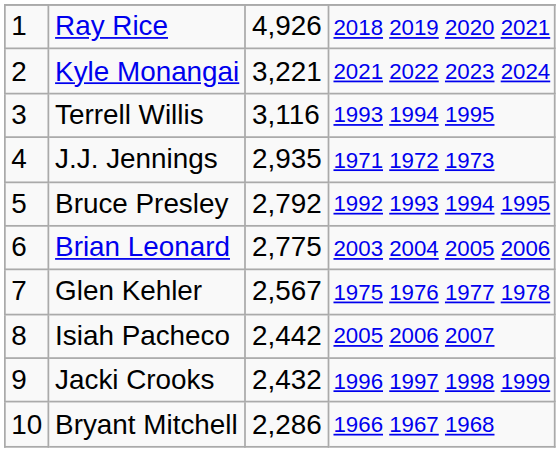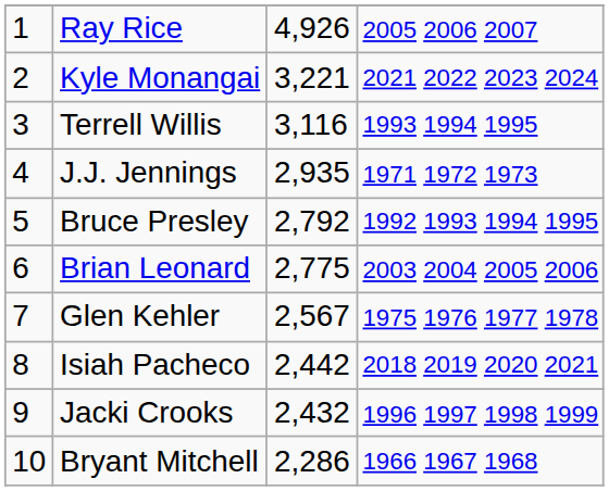 <table class="wikitable">
 <tr>
 </tr>
 <tr>
 <td>1</td>
 <td><a href='#'>Ray Rice</a></td>
 <td>4,926</td>
-<td style="font-size:80%;"><a href='#'>2018</a> <a href='#'>2019</a> <a href='#'>2020</a> <a href='#'>2021</a></td>
+<td style="font-size:80%;"><a href='#'>2005</a> <a href='#'>2006</a> <a href='#'>2007</a></td>
 </tr>
 <tr>
 <td>2</td>
 <td><a href='#'>Kyle Monangai</a></td>
 <td>3,221</td>
 <td style="font-size:80%;"><a href='#'>2021</a> <a href='#'>2022</a> <a href='#'>2023</a> <a href='#'>2024</a></td>
 </tr>
 <tr>
 <td>3</td>
 <td>Terrell Willis</td>
 <td>3,116</td>
 <td style="font-size:80%;"><a href='#'>1993</a> <a href='#'>1994</a> <a href='#'>1995</a></td>
 </tr>
 <tr>
 <td>4</td>
 <td>J.J. Jennings</td>
 <td>2,935</td>
 <td style="font-size:80%;"><a href='#'>1971</a> <a href='#'>1972</a> <a href='#'>1973</a></td>
 </tr>
 <tr>
 <td>5</td>
 <td>Bruce Presley</td>
 <td>2,792</td>
 <td style="font-size:80%;"><a href='#'>1992</a> <a href='#'>1993</a> <a href='#'>1994</a> <a href='#'>1995</a></td>
 </tr>
 <tr>
 <td>6</td>
 <td><a href='#'>Brian Leonard</a></td>
 <td>2,775</td>
 <td style="font-size:80%;"><a href='#'>2003</a> <a href='#'>2004</a> <a href='#'>2005</a> <a href='#'>2006</a></td>
 </tr>
 <tr>
 <td>7</td>
 <td>Glen Kehler</td>
 <td>2,567</td>
 <td style="font-size:80%;"><a href='#'>1975</a> <a href='#'>1976</a> <a href='#'>1977</a> <a href='#'>1978</a></td>
 </tr>
 <tr>
 <td>8</td>
 <td>Isiah Pacheco</td>
 <td>2,442</td>
-<td style="font-size:80%;"><a href='#'>2005</a> <a href='#'>2006</a> <a href='#'>2007</a></td>
+<td style="font-size:80%;"><a href='#'>2018</a> <a href='#'>2019</a> <a href='#'>2020</a> <a href='#'>2021</a></td>
 </tr>
 <tr>
 <td>9</td>
 <td>Jacki Crooks</td>
 <td>2,432</td>
 <td style="font-size:80%;"><a href='#'>1996</a> <a href='#'>1997</a> <a href='#'>1998</a> <a href='#'>1999</a></td>
 </tr>
 <tr>
 <td>10</td>
 <td>Bryant Mitchell</td>
 <td>2,286</td>
 <td style="font-size:80%;"><a href='#'>1966</a> <a href='#'>1967</a> <a href='#'>1968</a></td>
 </tr>
 </table>
